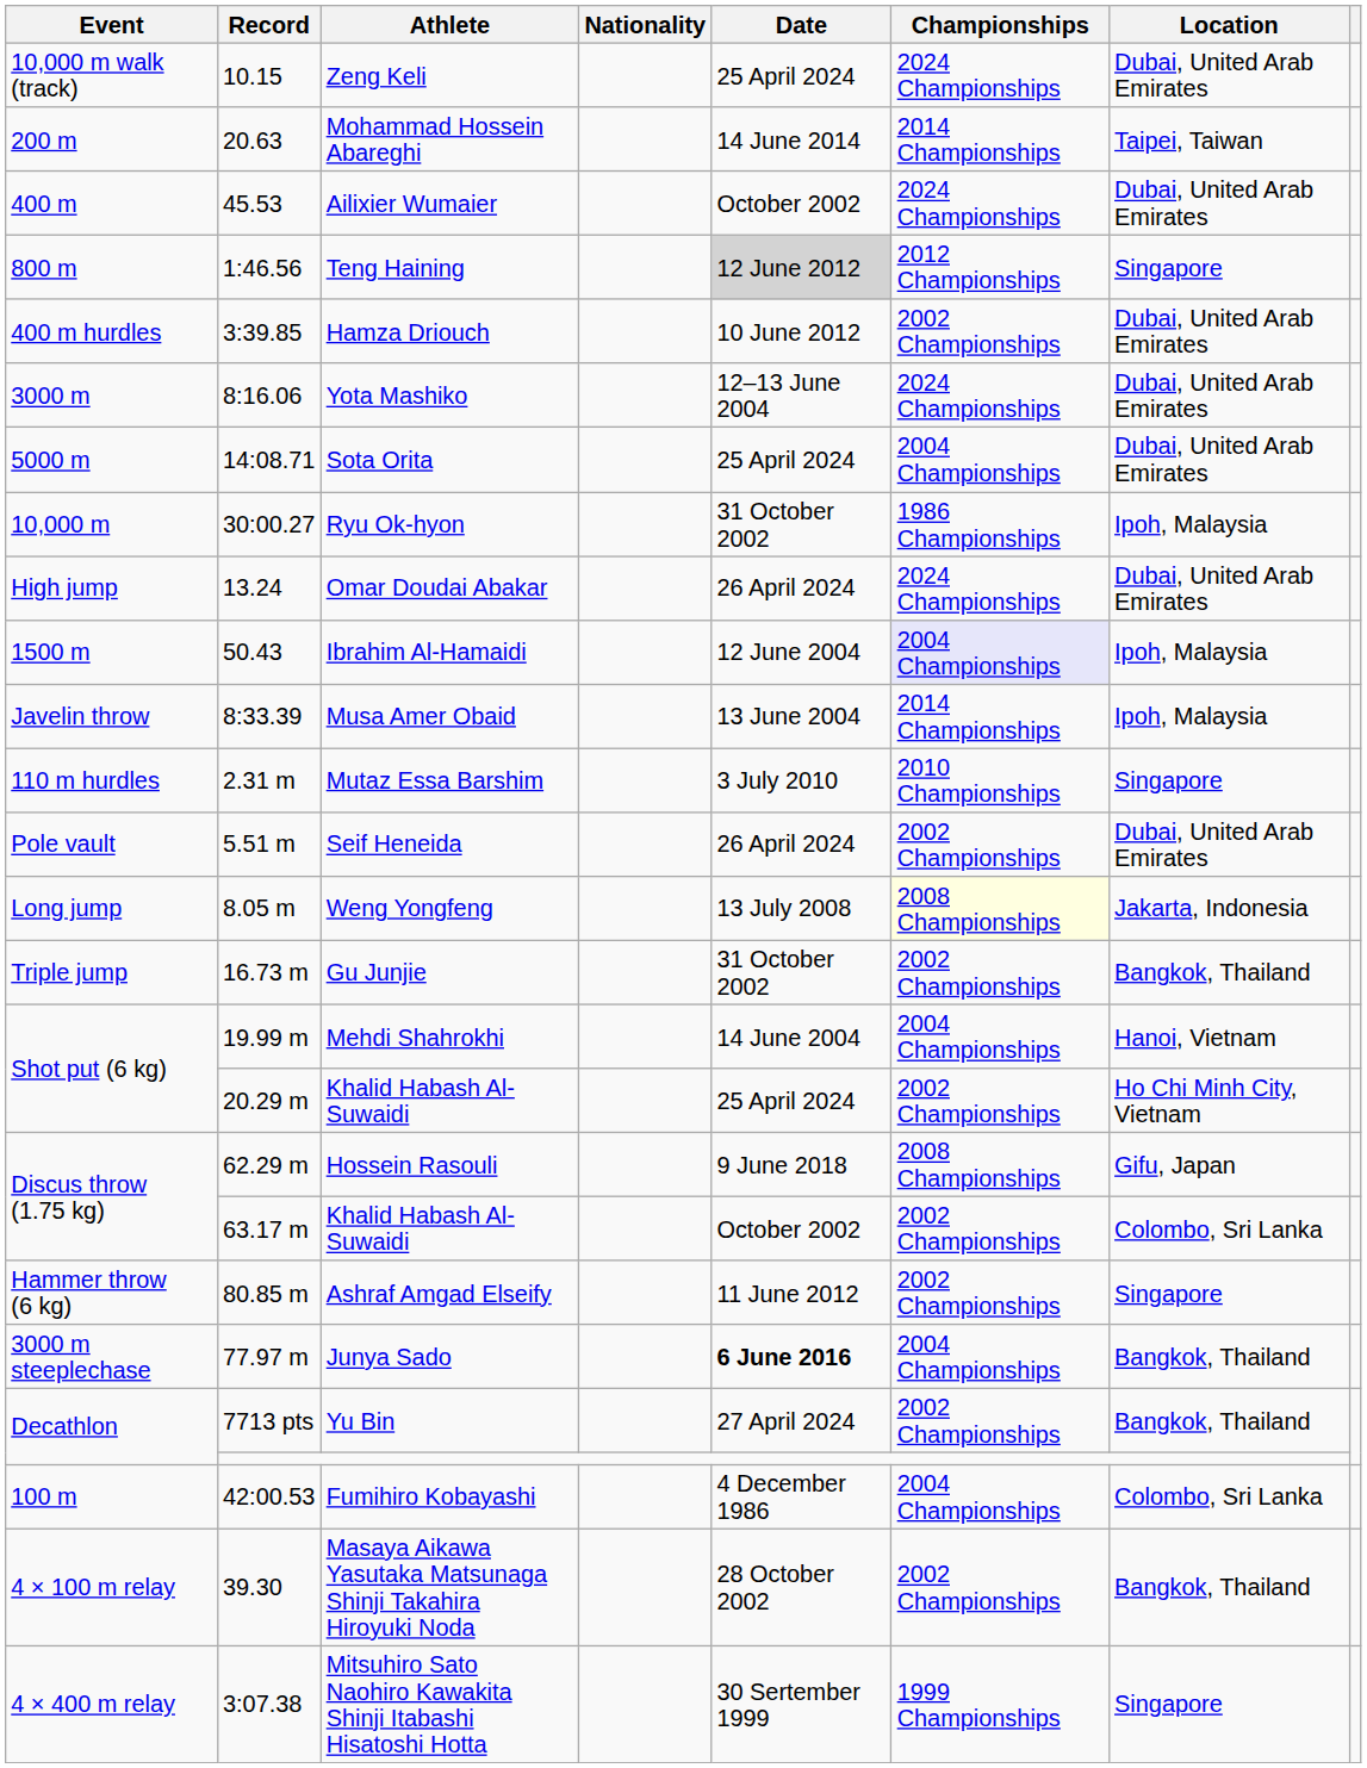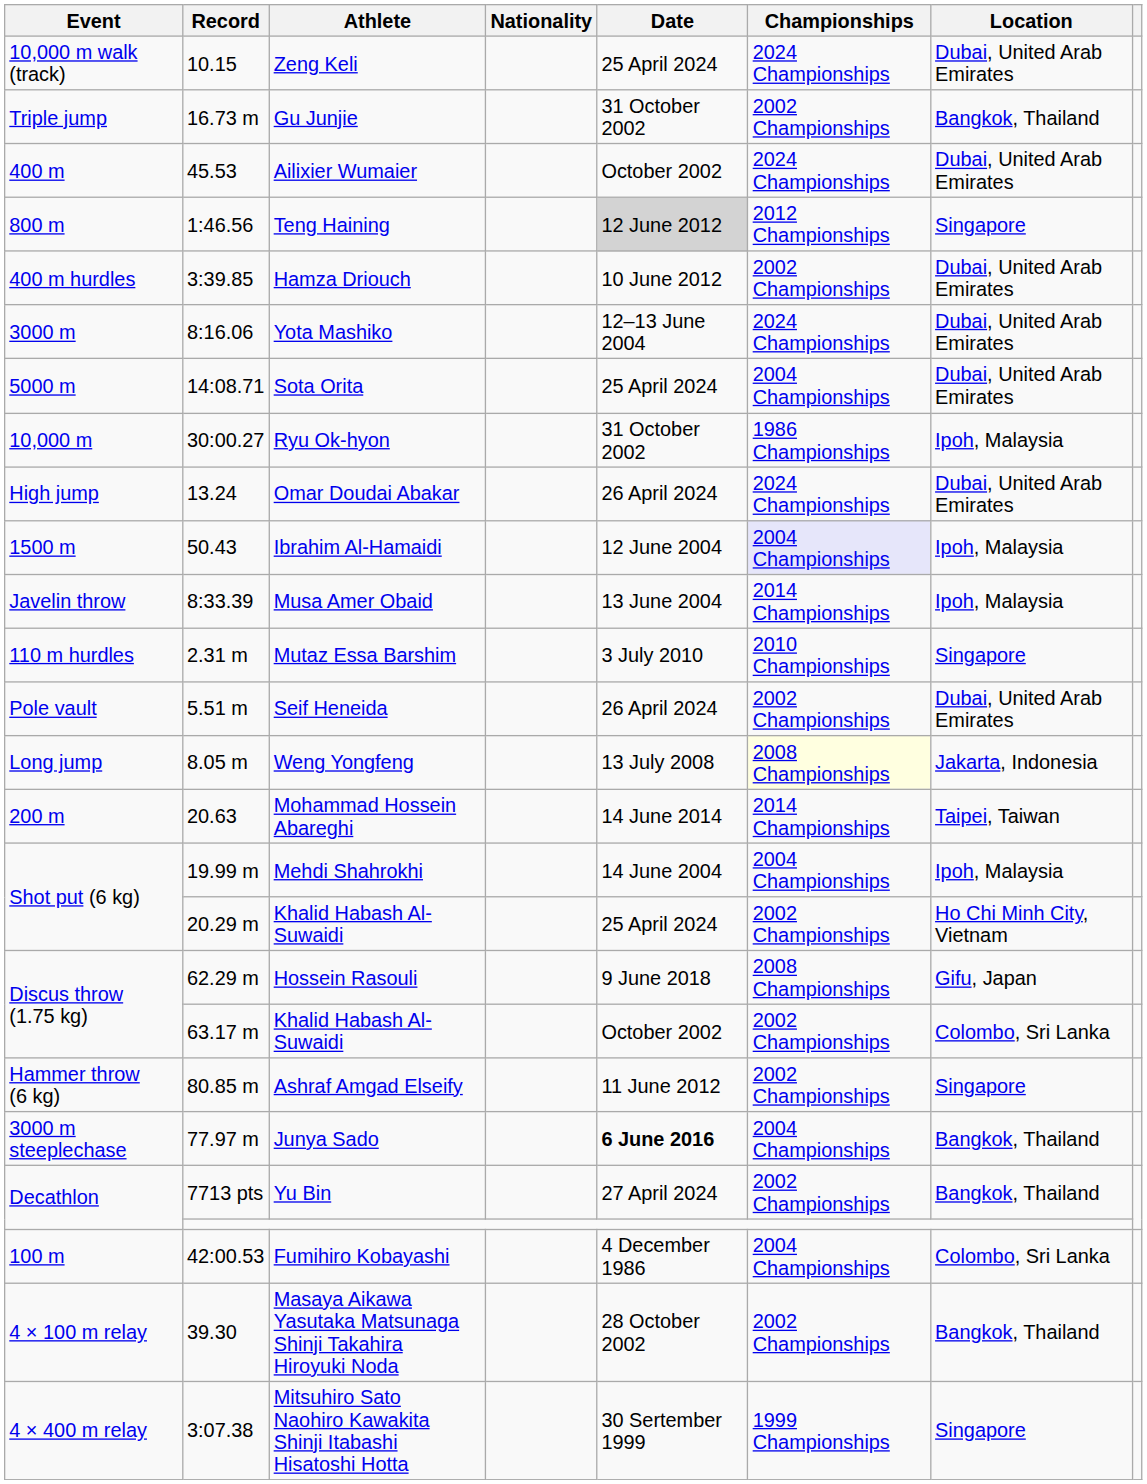 <table class="wikitable" style="font-size:95%">
 <tr>
 <th>Event</th>
 <th>Record</th>
 <th>Athlete</th>
 <th>Nationality</th>
 <th>Date</th>
 <th>Championships</th>
 <th>Location</th>
 <th></th>
 </tr>
 <tr>
 <td><a href='#'>10,000 m walk</a> (track)</td>
 <td>10.15 </td>
 <td><a href='#'>Zeng Keli</a></td>
 <td></td>
 <td>25 April 2024</td>
 <td><a href='#'>2024 Championships</a></td>
 <td><a href='#'>Dubai</a>, United Arab Emirates</td>
 <td></td>
 </tr>
 <tr>
-<td><a href='#'>200 m</a></td>
-<td>20.63 </td>
-<td><a href='#'>Mohammad Hossein Abareghi</a></td>
+<td><a href='#'>Triple jump</a></td>
+<td>16.73 m</td>
+<td><a href='#'>Gu Junjie</a></td>
 <td></td>
-<td>14 June 2014</td>
-<td><a href='#'>2014 Championships</a></td>
-<td><a href='#'>Taipei</a>, Taiwan</td>
+<td>31 October 2002</td>
+<td><a href='#'>2002 Championships</a></td>
+<td><a href='#'>Bangkok</a>, Thailand</td>
 <td></td>
 </tr>
 <tr>
 <td><a href='#'>400 m</a></td>
 <td>45.53</td>
 <td><a href='#'>Ailixier Wumaier</a></td>
 <td></td>
 <td>October 2002</td>
 <td><a href='#'>2024 Championships</a></td>
 <td><a href='#'>Dubai</a>, United Arab Emirates</td>
 <td></td>
 </tr>
 <tr>
 <td><a href='#'>800 m</a></td>
 <td>1:46.56</td>
 <td><a href='#'>Teng Haining</a></td>
 <td></td>
 <td style="background: lightgrey;">12 June 2012</td>
 <td><a href='#'>2012 Championships</a></td>
 <td><a href='#'>Singapore</a></td>
 <td></td>
 </tr>
 <tr>
 <td><a href='#'>400 m hurdles</a></td>
 <td>3:39.85</td>
 <td><a href='#'>Hamza Driouch</a></td>
 <td></td>
 <td>10 June 2012</td>
 <td><a href='#'>2002 Championships</a></td>
 <td><a href='#'>Dubai</a>, United Arab Emirates</td>
 <td></td>
 </tr>
 <tr>
 <td><a href='#'>3000 m</a></td>
 <td>8:16.06</td>
 <td><a href='#'>Yota Mashiko</a></td>
 <td></td>
 <td>12–13 June 2004</td>
 <td><a href='#'>2024 Championships</a></td>
 <td><a href='#'>Dubai</a>, United Arab Emirates</td>
 <td></td>
 </tr>
 <tr>
 <td><a href='#'>5000 m</a></td>
 <td>14:08.71</td>
 <td><a href='#'>Sota Orita</a></td>
 <td></td>
 <td>25 April 2024</td>
 <td><a href='#'>2004 Championships</a></td>
 <td><a href='#'>Dubai</a>, United Arab Emirates</td>
 <td></td>
 </tr>
 <tr>
 <td><a href='#'>10,000 m</a></td>
 <td>30:00.27</td>
 <td><a href='#'>Ryu Ok-hyon</a></td>
 <td></td>
 <td>31 October 2002</td>
 <td><a href='#'>1986 Championships</a></td>
 <td><a href='#'>Ipoh</a>, Malaysia</td>
 <td></td>
 </tr>
 <tr>
 <td><a href='#'>High jump</a></td>
 <td>13.24 </td>
 <td><a href='#'>Omar Doudai Abakar</a></td>
 <td></td>
 <td>26 April 2024</td>
 <td><a href='#'>2024 Championships</a></td>
 <td><a href='#'>Dubai</a>, United Arab Emirates</td>
 <td></td>
 </tr>
 <tr>
 <td><a href='#'>1500 m</a></td>
 <td>50.43</td>
 <td><a href='#'>Ibrahim Al-Hamaidi</a></td>
 <td></td>
 <td>12 June 2004</td>
 <td style="background: lavender;"><a href='#'>2004 Championships</a></td>
 <td><a href='#'>Ipoh</a>, Malaysia</td>
 <td></td>
 </tr>
 <tr>
 <td><a href='#'>Javelin throw</a></td>
 <td>8:33.39</td>
 <td><a href='#'>Musa Amer Obaid</a></td>
 <td></td>
 <td>13 June 2004</td>
 <td><a href='#'>2014 Championships</a></td>
 <td><a href='#'>Ipoh</a>, Malaysia</td>
 <td></td>
 </tr>
 <tr>
 <td><a href='#'>110 m hurdles</a></td>
 <td>2.31 m</td>
 <td><a href='#'>Mutaz Essa Barshim</a></td>
 <td></td>
 <td>3 July 2010</td>
 <td><a href='#'>2010 Championships</a></td>
 <td><a href='#'>Singapore</a></td>
 <td></td>
 </tr>
 <tr>
 <td><a href='#'>Pole vault</a></td>
 <td>5.51 m</td>
 <td><a href='#'>Seif Heneida</a></td>
 <td></td>
 <td>26 April 2024</td>
 <td><a href='#'>2002 Championships</a></td>
 <td><a href='#'>Dubai</a>, United Arab Emirates</td>
 <td></td>
 </tr>
 <tr>
 <td><a href='#'>Long jump</a></td>
 <td>8.05 m </td>
 <td><a href='#'>Weng Yongfeng</a></td>
 <td></td>
 <td>13 July 2008</td>
 <td style="background: lightyellow;"><a href='#'>2008 Championships</a></td>
 <td><a href='#'>Jakarta</a>, Indonesia</td>
 <td></td>
 </tr>
 <tr>
-<td><a href='#'>Triple jump</a></td>
-<td>16.73 m</td>
-<td><a href='#'>Gu Junjie</a></td>
+<td><a href='#'>200 m</a></td>
+<td>20.63 </td>
+<td><a href='#'>Mohammad Hossein Abareghi</a></td>
 <td></td>
-<td>31 October 2002</td>
-<td><a href='#'>2002 Championships</a></td>
-<td><a href='#'>Bangkok</a>, Thailand</td>
+<td>14 June 2014</td>
+<td><a href='#'>2014 Championships</a></td>
+<td><a href='#'>Taipei</a>, Taiwan</td>
 <td></td>
 </tr>
 <tr>
 <td rowspan=2><a href='#'>Shot put</a> (6 kg)</td>
 <td>19.99 m</td>
 <td><a href='#'>Mehdi Shahrokhi</a></td>
 <td></td>
 <td>14 June 2004</td>
 <td><a href='#'>2004 Championships</a></td>
-<td><a href='#'>Hanoi</a>, Vietnam</td>
+<td><a href='#'>Ipoh</a>, Malaysia</td>
 <td></td>
 </tr>
 <tr>
 <td>20.29 m</td>
 <td><a href='#'>Khalid Habash Al-Suwaidi</a></td>
 <td></td>
 <td>25 April 2024</td>
 <td><a href='#'>2002 Championships</a></td>
 <td><a href='#'>Ho Chi Minh City</a>, Vietnam</td>
 <td></td>
 </tr>
 <tr>
 <td rowspan=2><a href='#'>Discus throw</a> (1.75 kg)</td>
 <td>62.29 m</td>
 <td><a href='#'>Hossein Rasouli</a></td>
 <td></td>
 <td>9 June 2018</td>
 <td><a href='#'>2008 Championships</a></td>
 <td><a href='#'>Gifu</a>, Japan</td>
 <td></td>
 </tr>
 <tr>
 <td>63.17 m</td>
 <td><a href='#'>Khalid Habash Al-Suwaidi</a></td>
 <td></td>
 <td>October 2002</td>
 <td><a href='#'>2002 Championships</a></td>
 <td><a href='#'>Colombo</a>, Sri Lanka</td>
 <td></td>
 </tr>
 <tr>
 <td><a href='#'>Hammer throw</a> (6 kg)</td>
 <td>80.85 m</td>
 <td><a href='#'>Ashraf Amgad Elseify</a></td>
 <td></td>
 <td>11 June 2012</td>
 <td><a href='#'>2002 Championships</a></td>
 <td><a href='#'>Singapore</a></td>
 <td></td>
 </tr>
 <tr>
 <td><a href='#'>3000 m steeplechase</a></td>
 <td>77.97 m</td>
 <td><a href='#'>Junya Sado</a></td>
 <td></td>
 <td><strong>6 June 2016</strong></td>
 <td><a href='#'>2004 Championships</a></td>
 <td><a href='#'>Bangkok</a>, Thailand</td>
 <td></td>
 </tr>
 <tr>
 <td rowspan=2><a href='#'>Decathlon</a></td>
 <td>7713 pts</td>
 <td><a href='#'>Yu Bin</a></td>
 <td></td>
 <td>27 April 2024</td>
 <td><a href='#'>2002 Championships</a></td>
 <td><a href='#'>Bangkok</a>, Thailand</td>
 <td rowspan="2"></td>
 </tr>
 <tr>
 <td colspan="6"></td>
 </tr>
 <tr>
 <td><a href='#'>100 m</a></td>
 <td>42:00.53</td>
 <td><a href='#'>Fumihiro Kobayashi</a></td>
 <td></td>
 <td>4 December 1986</td>
 <td><a href='#'>2004 Championships</a></td>
 <td><a href='#'>Colombo</a>, Sri Lanka</td>
 <td></td>
 </tr>
 <tr>
 <td><a href='#'>4 × 100 m relay</a></td>
 <td>39.30</td>
 <td><a href='#'>Masaya Aikawa</a><br><a href='#'>Yasutaka Matsunaga</a><br><a href='#'>Shinji Takahira</a><br><a href='#'>Hiroyuki Noda</a></td>
 <td></td>
 <td>28 October 2002</td>
 <td><a href='#'>2002 Championships</a></td>
 <td><a href='#'>Bangkok</a>, Thailand</td>
 <td></td>
 </tr>
 <tr>
 <td><a href='#'>4 × 400 m relay</a></td>
 <td>3:07.38</td>
 <td><a href='#'>Mitsuhiro Sato</a><br><a href='#'>Naohiro Kawakita</a><br><a href='#'>Shinji Itabashi</a><br><a href='#'>Hisatoshi Hotta</a></td>
 <td></td>
 <td>30 Sertember 1999</td>
 <td><a href='#'>1999 Championships</a></td>
 <td><a href='#'>Singapore</a></td>
 <td></td>
 </tr>
 </table>
